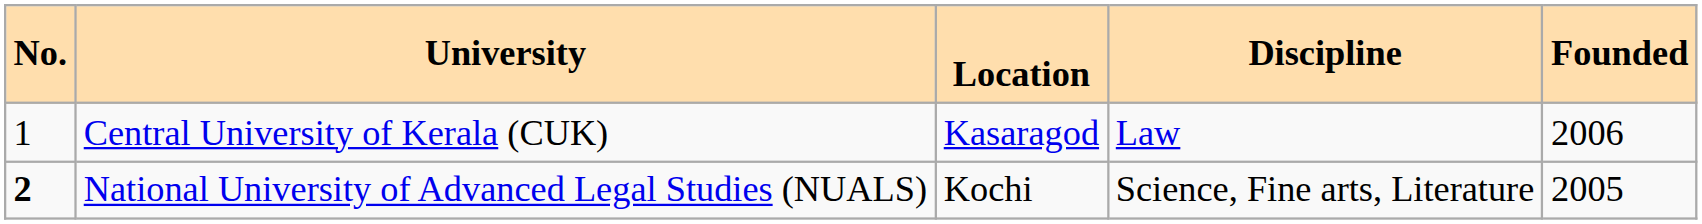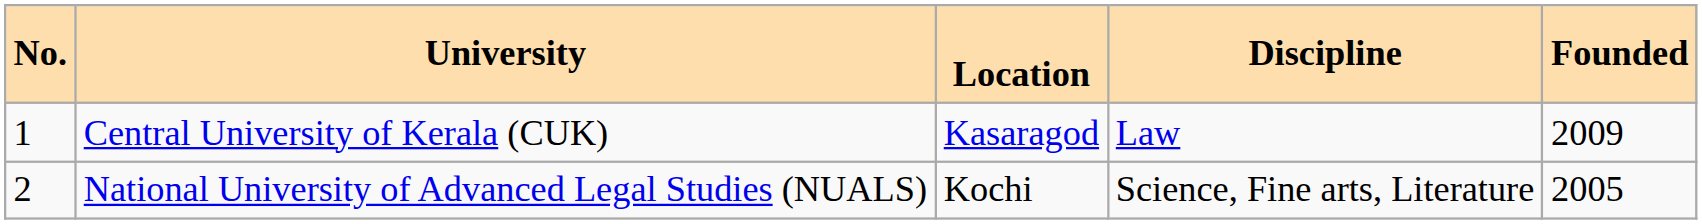 <table class="wikitable sortable">
 <tr>
 <th style="background-color:navajowhite">No.</th>
 <th style="background-color:navajowhite">University</th>
 <th style="background-color:navajowhite"><br>Location</th>
 <th style="background-color:navajowhite">Discipline</th>
 <th style="background-color:navajowhite">Founded</th>
 </tr>
 <tr>
 <td>1</td>
 <td><a href='#'>Central University of Kerala</a> (CUK)</td>
 <td><a href='#'>Kasaragod</a></td>
 <td><a href='#'>Law</a></td>
-<td>2006</td>
+<td>2009</td>
 </tr>
 <tr>
-<td><strong>2</strong></td>
+<td>2</td>
 <td><a href='#'>National University of Advanced Legal Studies</a> (NUALS)</td>
 <td>Kochi</td>
 <td>Science, Fine arts, Literature</td>
 <td>2005</td>
 </tr>
 </table>
